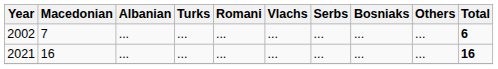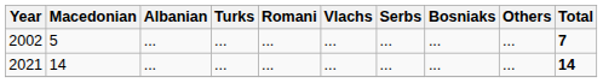 <table class="wikitable">
 <tr>
 <th>Year</th>
 <th>Macedonian</th>
 <th>Albanian</th>
 <th>Turks</th>
 <th>Romani</th>
 <th>Vlachs</th>
 <th>Serbs</th>
 <th>Bosniaks</th>
 <th><abbr>Others</abbr></th>
 <th>Total</th>
 </tr>
 <tr>
 <td>2002</td>
-<td>7</td>
+<td>5</td>
 <td>...</td>
 <td>...</td>
 <td>...</td>
 <td>...</td>
 <td>...</td>
 <td>...</td>
 <td>...</td>
-<td><strong>6</strong></td>
+<td><strong>7</strong></td>
 </tr>
 <tr>
 <td>2021</td>
-<td>16</td>
+<td>14</td>
 <td>...</td>
 <td>...</td>
 <td>...</td>
 <td>...</td>
 <td>...</td>
 <td>...</td>
 <td>...</td>
-<td><strong>16</strong></td>
+<td><strong>14</strong></td>
 </tr>
 <tr>
 </tr>
 </table>
